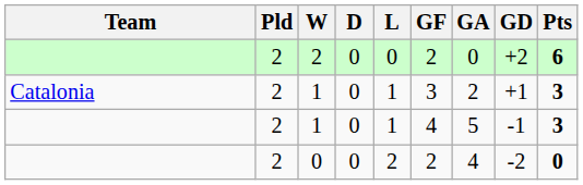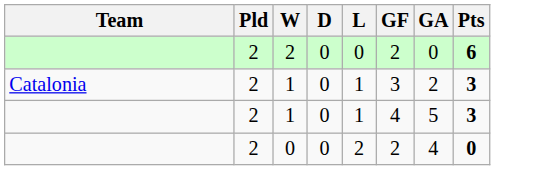 <table class="wikitable" style="text-align:center;">
 <tr>
 <th width=175>Team</th>
 <th width=20 abbr="Played">Pld</th>
 <th width=20 abbr="Won">W</th>
 <th width=20 abbr="Drawn">D</th>
 <th width=20 abbr="Lost">L</th>
 <th width=20 abbr="Goals for">GF</th>
 <th width=20 abbr="Goals against">GA</th>
-<th width=20 abbr="Goal difference">GD</th>
 <th width=20 abbr="Points">Pts</th>
 </tr>
 <tr bgcolor=#ccffcc>
 <td align=left></td>
 <td>2</td>
 <td>2</td>
 <td>0</td>
 <td>0</td>
 <td>2</td>
 <td>0</td>
-<td>+2</td>
 <td><strong>6</strong></td>
 </tr>
 <tr>
 <td align=left> <a href='#'>Catalonia</a></td>
 <td>2</td>
 <td>1</td>
 <td>0</td>
 <td>1</td>
 <td>3</td>
 <td>2</td>
-<td>+1</td>
 <td><strong>3</strong></td>
 </tr>
 <tr>
 <td align=left></td>
 <td>2</td>
 <td>1</td>
 <td>0</td>
 <td>1</td>
 <td>4</td>
 <td>5</td>
-<td>-1</td>
 <td><strong>3</strong></td>
 </tr>
 <tr>
 <td align=left></td>
 <td>2</td>
 <td>0</td>
 <td>0</td>
 <td>2</td>
 <td>2</td>
 <td>4</td>
-<td>-2</td>
 <td><strong>0</strong></td>
 </tr>
 </table>
